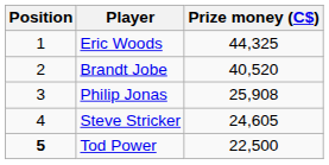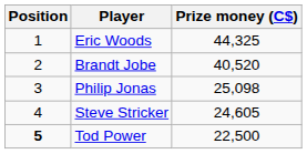 <table class=wikitable>
 <tr>
 <th>Position</th>
 <th>Player</th>
 <th>Prize money (<a href='#'>C$</a>)</th>
 </tr>
 <tr>
 <td align=center>1</td>
 <td> <a href='#'>Eric Woods</a></td>
 <td align=center>44,325</td>
 </tr>
 <tr>
 <td align=center>2</td>
 <td> <a href='#'>Brandt Jobe</a></td>
 <td align=center>40,520</td>
 </tr>
 <tr>
 <td align=center>3</td>
 <td> <a href='#'>Philip Jonas</a></td>
-<td align=center>25,908</td>
+<td align=center>25,098</td>
 </tr>
 <tr>
 <td align=center>4</td>
 <td> <a href='#'>Steve Stricker</a></td>
 <td align=center>24,605</td>
 </tr>
 <tr>
 <td align=center><strong>5</strong></td>
 <td> <a href='#'>Tod Power</a></td>
 <td align=center>22,500</td>
 </tr>
 </table>
